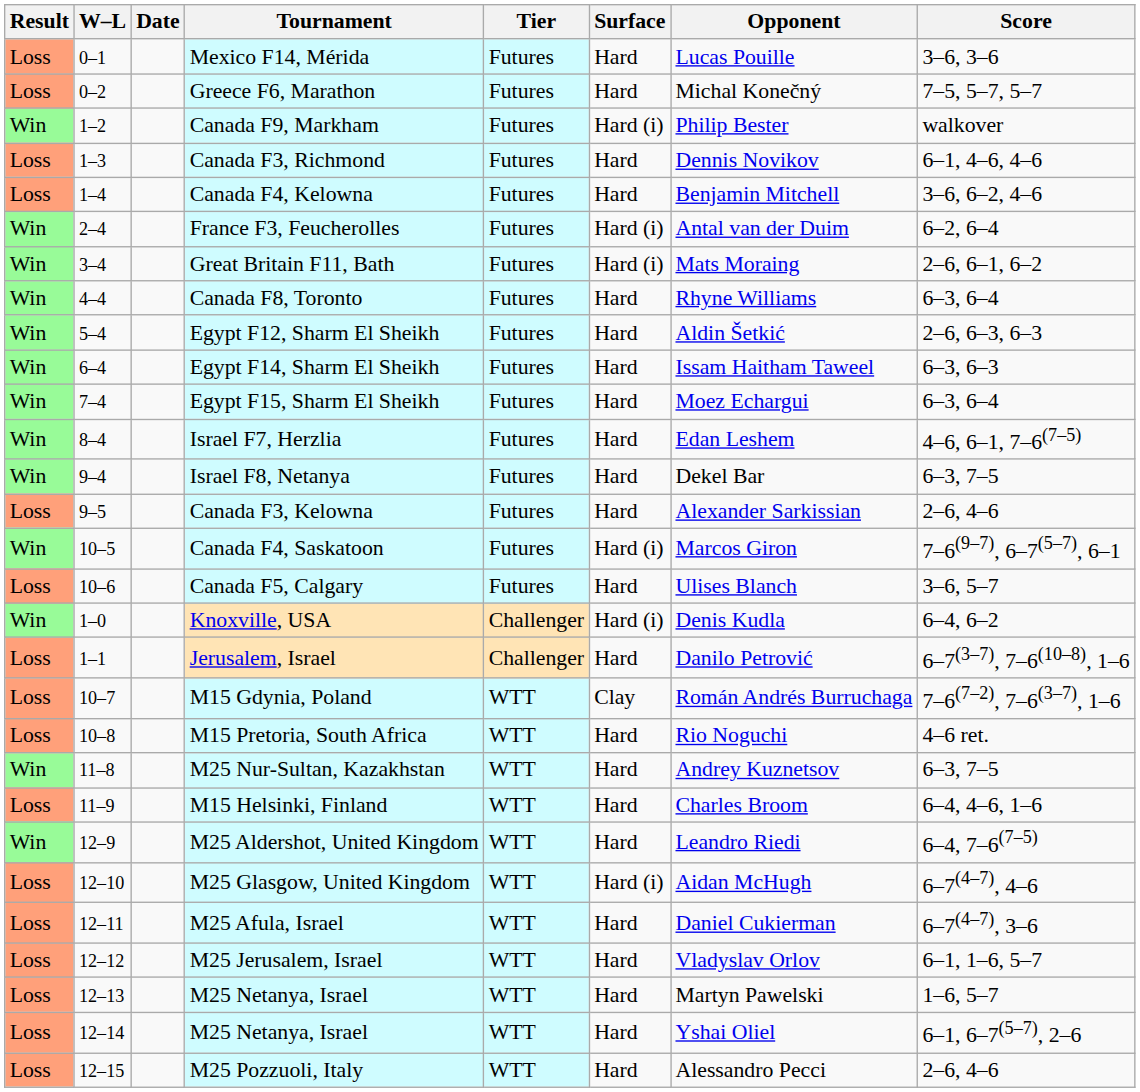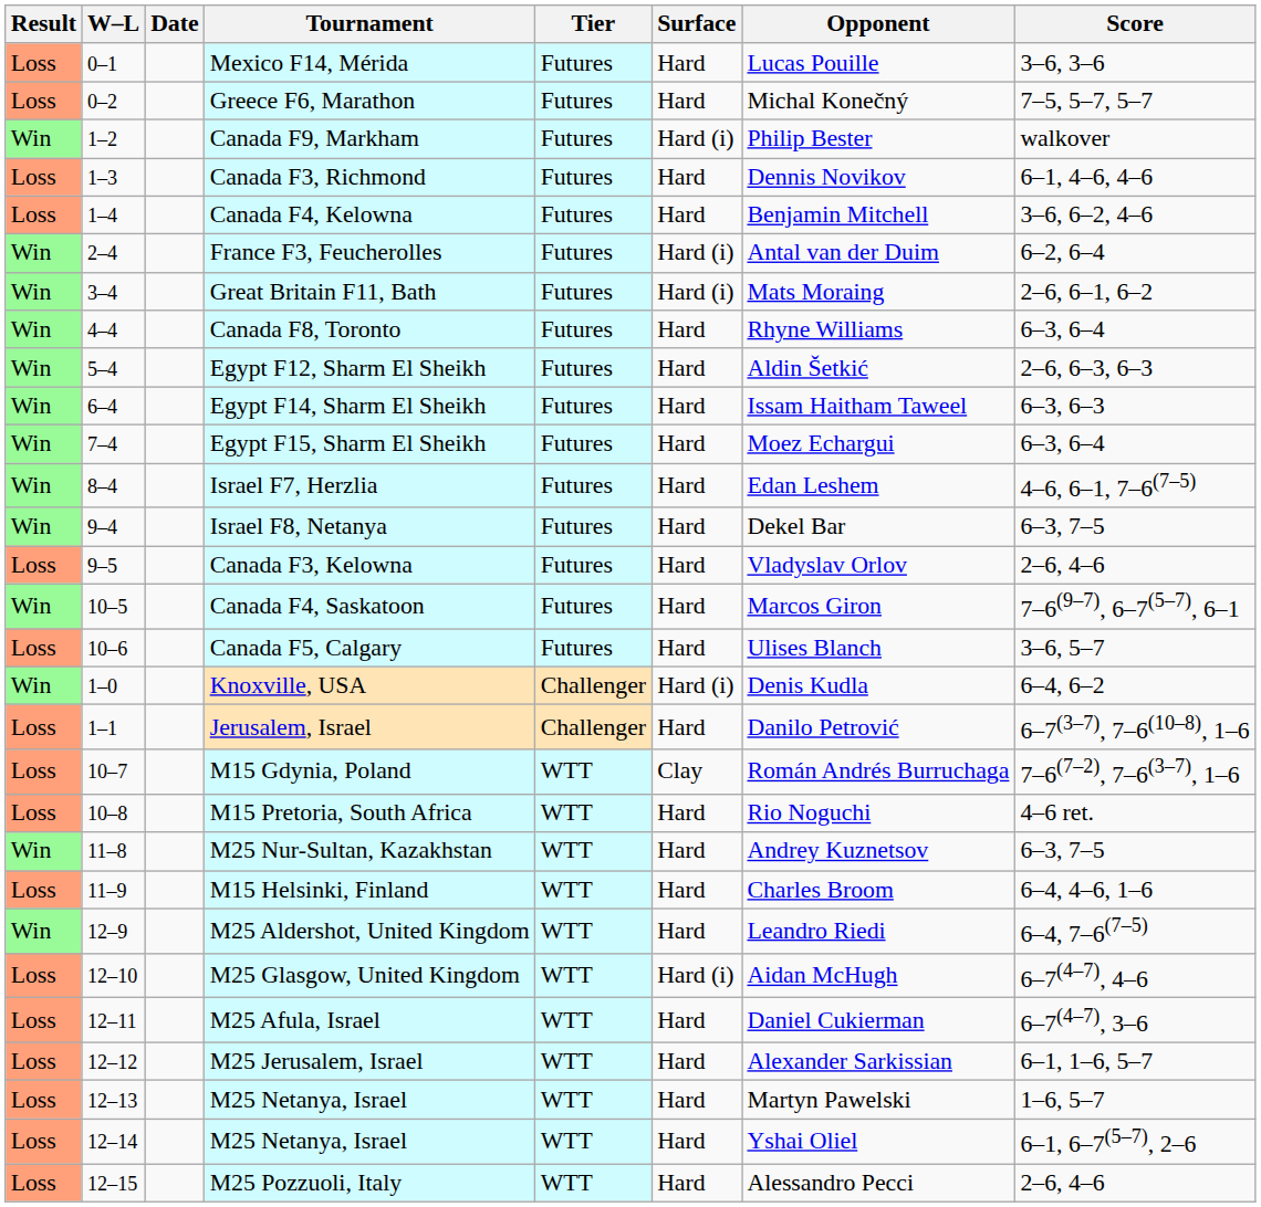 <table class="sortable wikitable nowrap">
 <tr>
 <th>Result</th>
 <th class="unsortable">W–L</th>
 <th>Date</th>
 <th>Tournament</th>
 <th>Tier</th>
 <th>Surface</th>
 <th>Opponent</th>
 <th class="unsortable">Score</th>
 </tr>
 <tr>
 <td bgcolor=FFA07A>Loss</td>
 <td><small>0–1</small></td>
 <td></td>
 <td style="background:#cffcff;">Mexico F14, Mérida</td>
 <td style="background:#cffcff;">Futures</td>
 <td>Hard</td>
 <td> <a href='#'>Lucas Pouille</a></td>
 <td>3–6, 3–6</td>
 </tr>
 <tr>
 <td bgcolor=FFA07A>Loss</td>
 <td><small>0–2</small></td>
 <td></td>
 <td style="background:#cffcff;">Greece F6, Marathon</td>
 <td style="background:#cffcff;">Futures</td>
 <td>Hard</td>
 <td> Michal Konečný</td>
 <td>7–5, 5–7, 5–7</td>
 </tr>
 <tr>
 <td bgcolor=98FB98>Win</td>
 <td><small>1–2</small></td>
 <td></td>
 <td style="background:#cffcff;">Canada F9, Markham</td>
 <td style="background:#cffcff;">Futures</td>
 <td>Hard (i)</td>
 <td> <a href='#'>Philip Bester</a></td>
 <td>walkover</td>
 </tr>
 <tr>
 <td bgcolor=FFA07A>Loss</td>
 <td><small>1–3</small></td>
 <td></td>
 <td style="background:#cffcff;">Canada F3, Richmond</td>
 <td style="background:#cffcff;">Futures</td>
 <td>Hard</td>
 <td> <a href='#'>Dennis Novikov</a></td>
 <td>6–1, 4–6, 4–6</td>
 </tr>
 <tr>
 <td bgcolor=FFA07A>Loss</td>
 <td><small>1–4</small></td>
 <td></td>
 <td style="background:#cffcff;">Canada F4, Kelowna</td>
 <td style="background:#cffcff;">Futures</td>
 <td>Hard</td>
 <td> <a href='#'>Benjamin Mitchell</a></td>
 <td>3–6, 6–2, 4–6</td>
 </tr>
 <tr>
 <td bgcolor=98FB98>Win</td>
 <td><small>2–4</small></td>
 <td></td>
 <td style="background:#cffcff;">France F3, Feucherolles</td>
 <td style="background:#cffcff;">Futures</td>
 <td>Hard (i)</td>
 <td> <a href='#'>Antal van der Duim</a></td>
 <td>6–2, 6–4</td>
 </tr>
 <tr>
 <td bgcolor=98FB98>Win</td>
 <td><small>3–4</small></td>
 <td></td>
 <td style="background:#cffcff;">Great Britain F11, Bath</td>
 <td style="background:#cffcff;">Futures</td>
 <td>Hard (i)</td>
 <td> <a href='#'>Mats Moraing</a></td>
 <td>2–6, 6–1, 6–2</td>
 </tr>
 <tr>
 <td bgcolor=98FB98>Win</td>
 <td><small>4–4</small></td>
 <td></td>
 <td style="background:#cffcff;">Canada F8, Toronto</td>
 <td style="background:#cffcff;">Futures</td>
 <td>Hard</td>
 <td> <a href='#'>Rhyne Williams</a></td>
 <td>6–3, 6–4</td>
 </tr>
 <tr>
 <td bgcolor=98fb98>Win</td>
 <td><small>5–4</small></td>
 <td></td>
 <td style="background:#cffcff;">Egypt F12, Sharm El Sheikh</td>
 <td style="background:#cffcff;">Futures</td>
 <td>Hard</td>
 <td> <a href='#'>Aldin Šetkić</a></td>
 <td>2–6, 6–3, 6–3</td>
 </tr>
 <tr>
 <td bgcolor=98fb98>Win</td>
 <td><small>6–4</small></td>
 <td></td>
 <td style="background:#cffcff;">Egypt F14, Sharm El Sheikh</td>
 <td style="background:#cffcff;">Futures</td>
 <td>Hard</td>
 <td> <a href='#'>Issam Haitham Taweel</a></td>
 <td>6–3, 6–3</td>
 </tr>
 <tr>
 <td bgcolor=98fb98>Win</td>
 <td><small>7–4</small></td>
 <td></td>
 <td style="background:#cffcff;">Egypt F15, Sharm El Sheikh</td>
 <td style="background:#cffcff;">Futures</td>
 <td>Hard</td>
 <td> <a href='#'>Moez Echargui</a></td>
 <td>6–3, 6–4</td>
 </tr>
 <tr>
 <td bgcolor=98fb98>Win</td>
 <td><small>8–4</small></td>
 <td></td>
 <td style="background:#cffcff;">Israel F7, Herzlia</td>
 <td style="background:#cffcff;">Futures</td>
 <td>Hard</td>
 <td> <a href='#'>Edan Leshem</a></td>
 <td>4–6, 6–1, 7–6<sup>(7–5)</sup></td>
 </tr>
 <tr>
 <td bgcolor=98fb98>Win</td>
 <td><small>9–4</small></td>
 <td></td>
 <td style="background:#cffcff;">Israel F8, Netanya</td>
 <td style="background:#cffcff;">Futures</td>
 <td>Hard</td>
 <td> Dekel Bar</td>
 <td>6–3, 7–5</td>
 </tr>
 <tr>
 <td bgcolor=FFA07A>Loss</td>
 <td><small>9–5</small></td>
 <td></td>
 <td style="background:#cffcff;">Canada F3, Kelowna</td>
 <td style="background:#cffcff;">Futures</td>
 <td>Hard</td>
-<td> <a href='#'>Alexander Sarkissian</a></td>
+<td> <a href='#'>Vladyslav Orlov</a></td>
 <td>2–6, 4–6</td>
 </tr>
 <tr>
 <td bgcolor=98fb98>Win</td>
 <td><small>10–5</small></td>
 <td></td>
 <td style="background:#cffcff;">Canada F4, Saskatoon</td>
 <td style="background:#cffcff;">Futures</td>
-<td>Hard (i)</td>
+<td>Hard</td>
 <td> <a href='#'>Marcos Giron</a></td>
 <td>7–6<sup>(9–7)</sup>, 6–7<sup>(5–7)</sup>, 6–1</td>
 </tr>
 <tr>
 <td bgcolor=FFA07A>Loss</td>
 <td><small>10–6</small></td>
 <td></td>
 <td style="background:#cffcff;">Canada F5, Calgary</td>
 <td style="background:#cffcff;">Futures</td>
 <td>Hard</td>
 <td> <a href='#'>Ulises Blanch</a></td>
 <td>3–6, 5–7</td>
 </tr>
 <tr>
 <td bgcolor=98fb98>Win</td>
 <td><small>1–0</small></td>
 <td><a href='#'></a></td>
 <td style="background:moccasin;"><a href='#'>Knoxville</a>, USA</td>
 <td style="background:moccasin;">Challenger</td>
 <td>Hard (i)</td>
 <td> <a href='#'>Denis Kudla</a></td>
 <td>6–4, 6–2</td>
 </tr>
 <tr>
 <td bgcolor=FFA07A>Loss</td>
 <td><small>1–1</small></td>
 <td><a href='#'></a></td>
 <td style="background:moccasin;"><a href='#'>Jerusalem</a>, Israel</td>
 <td style="background:moccasin;">Challenger</td>
 <td>Hard</td>
 <td> <a href='#'>Danilo Petrović</a></td>
 <td>6–7<sup>(3–7)</sup>, 7–6<sup>(10–8)</sup>, 1–6</td>
 </tr>
 <tr>
 <td bgcolor=FFA07A>Loss</td>
 <td><small>10–7</small></td>
 <td></td>
 <td style="background:#cffcff;">M15 Gdynia, Poland</td>
 <td style="background:#cffcff;">WTT</td>
 <td>Clay</td>
 <td> <a href='#'>Román Andrés Burruchaga</a></td>
 <td>7–6<sup>(7–2)</sup>, 7–6<sup>(3–7)</sup>, 1–6</td>
 </tr>
 <tr>
 <td bgcolor=FFA07A>Loss</td>
 <td><small>10–8</small></td>
 <td></td>
 <td style="background:#cffcff;">M15 Pretoria, South Africa</td>
 <td style="background:#cffcff;">WTT</td>
 <td>Hard</td>
 <td> <a href='#'>Rio Noguchi</a></td>
 <td>4–6 ret.</td>
 </tr>
 <tr>
 <td bgcolor=98fb98>Win</td>
 <td><small>11–8</small></td>
 <td></td>
 <td style="background:#cffcff;">M25 Nur-Sultan, Kazakhstan</td>
 <td style="background:#cffcff;">WTT</td>
 <td>Hard</td>
 <td> <a href='#'>Andrey Kuznetsov</a></td>
 <td>6–3, 7–5</td>
 </tr>
 <tr>
 <td bgcolor=FFA07A>Loss</td>
 <td><small>11–9</small></td>
 <td></td>
 <td style="background:#cffcff;">M15 Helsinki, Finland</td>
 <td style="background:#cffcff;">WTT</td>
 <td>Hard</td>
 <td> <a href='#'>Charles Broom</a></td>
 <td>6–4, 4–6, 1–6</td>
 </tr>
 <tr>
 <td bgcolor=98fb98>Win</td>
 <td><small>12–9</small></td>
 <td></td>
 <td style="background:#cffcff;">M25 Aldershot, United Kingdom</td>
 <td style="background:#cffcff;">WTT</td>
 <td>Hard</td>
 <td> <a href='#'>Leandro Riedi</a></td>
 <td>6–4, 7–6<sup>(7–5)</sup></td>
 </tr>
 <tr>
 <td bgcolor=FFA07A>Loss</td>
 <td><small>12–10</small></td>
 <td></td>
 <td style="background:#cffcff;">M25 Glasgow, United Kingdom</td>
 <td style="background:#cffcff;">WTT</td>
 <td>Hard (i)</td>
 <td> <a href='#'>Aidan McHugh</a></td>
 <td>6–7<sup>(4–7)</sup>, 4–6</td>
 </tr>
 <tr>
 <td bgcolor=FFA07A>Loss</td>
 <td><small>12–11</small></td>
 <td></td>
 <td style="background:#cffcff;">M25 Afula, Israel</td>
 <td style="background:#cffcff;">WTT</td>
 <td>Hard</td>
 <td> <a href='#'>Daniel Cukierman</a></td>
 <td>6–7<sup>(4–7)</sup>, 3–6</td>
 </tr>
 <tr>
 <td bgcolor=FFA07A>Loss</td>
 <td><small>12–12</small></td>
 <td></td>
 <td style="background:#cffcff;">M25 Jerusalem, Israel</td>
 <td style="background:#cffcff;">WTT</td>
 <td>Hard</td>
-<td> <a href='#'>Vladyslav Orlov</a></td>
+<td> <a href='#'>Alexander Sarkissian</a></td>
 <td>6–1, 1–6, 5–7</td>
 </tr>
 <tr>
 <td bgcolor=FFA07A>Loss</td>
 <td><small>12–13</small></td>
 <td></td>
 <td style="background:#cffcff;">M25 Netanya, Israel</td>
 <td style="background:#cffcff;">WTT</td>
 <td>Hard</td>
 <td> Martyn Pawelski</td>
 <td>1–6, 5–7</td>
 </tr>
 <tr>
 <td bgcolor=FFA07A>Loss</td>
 <td><small>12–14</small></td>
 <td></td>
 <td style="background:#cffcff;">M25 Netanya, Israel</td>
 <td style="background:#cffcff;">WTT</td>
 <td>Hard</td>
 <td> <a href='#'>Yshai Oliel</a></td>
 <td>6–1, 6–7<sup>(5–7)</sup>, 2–6</td>
 </tr>
 <tr>
 <td bgcolor=FFA07A>Loss</td>
 <td><small>12–15</small></td>
 <td></td>
 <td style="background:#cffcff;">M25 Pozzuoli, Italy</td>
 <td style="background:#cffcff;">WTT</td>
 <td>Hard</td>
 <td> Alessandro Pecci</td>
 <td>2–6, 4–6</td>
 </tr>
 </table>
